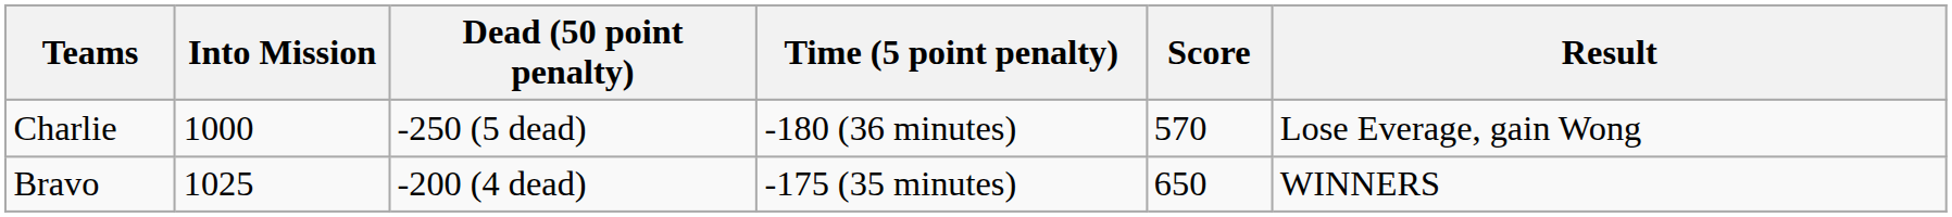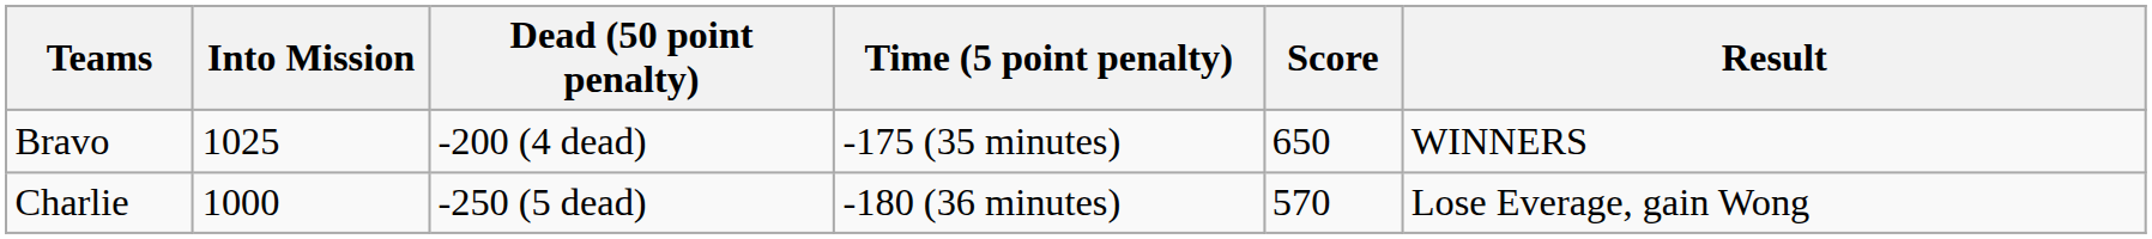 <table class="wikitable">
 <tr>
 <th width="70px">Teams</th>
 <th width="90px">Into Mission</th>
 <th width="160px">Dead (50 point penalty)</th>
 <th width="170px">Time (5 point penalty)</th>
 <th width="50px">Score</th>
 <th width="300px">Result</th>
 </tr>
 <tr>
+<td>Bravo</td>
+<td>1025</td>
+<td>-200 (4 dead)</td>
+<td>-175 (35 minutes)</td>
+<td>650</td>
+<td>WINNERS</td>
+</tr>
+<tr>
 <td>Charlie</td>
 <td>1000</td>
 <td>-250 (5 dead)</td>
 <td>-180 (36 minutes)</td>
 <td>570</td>
 <td>Lose Everage, gain Wong</td>
 </tr>
-<tr>
-<td>Bravo</td>
-<td>1025</td>
-<td>-200 (4 dead)</td>
-<td>-175 (35 minutes)</td>
-<td>650</td>
-<td>WINNERS</td>
-</tr>
 </table>
